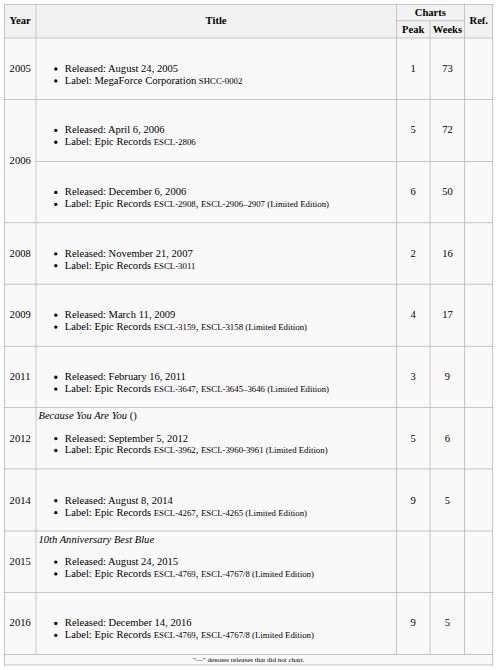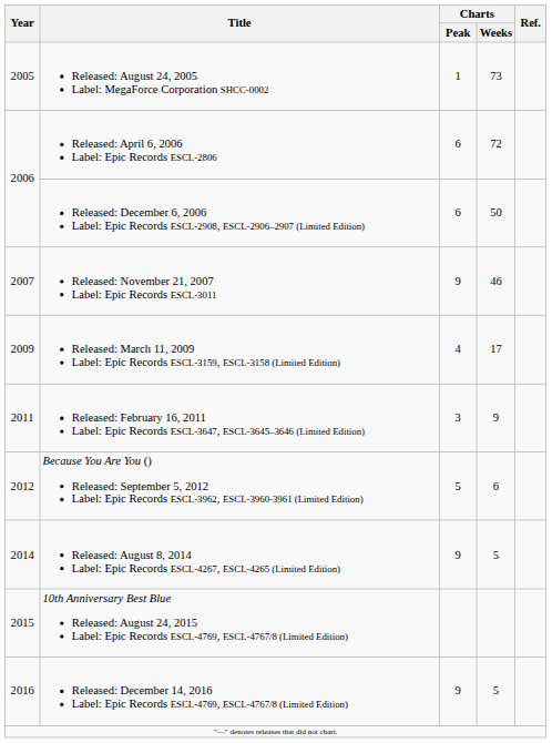 <table class="wikitable">
 <tr>
 <th rowspan="2">Year</th>
 <th rowspan="2">Title</th>
 <th colspan="2">Charts</th>
 <th rowspan="2">Ref.</th>
 </tr>
 <tr>
 <th width="7%">Peak</th>
 <th width="7%">Weeks</th>
 </tr>
 <tr>
 <td align="center" rowspan="1">2005</td>
 <td align="left"><br><ul><li>Released: August 24, 2005</li><li>Label: MegaForce Corporation <small>SHCC-0002</small></li></ul></td>
 <td align="center">1</td>
 <td align="center">73</td>
 <td align="center"></td>
 </tr>
 <tr>
 <td align="center" rowspan="2">2006</td>
 <td align="left"><br><ul><li>Released: April 6, 2006</li><li>Label: Epic Records <small>ESCL-2806</small></li></ul></td>
-<td align="center">5</td>
+<td align="center">6</td>
 <td align="center">72</td>
 <td align="center"></td>
 </tr>
 <tr>
 <td align="left"><br><ul><li>Released: December 6, 2006</li><li>Label: Epic Records <small>ESCL-2908</small>, <small>ESCL-2906–2907 (Limited Edition)</small></li></ul></td>
 <td align="center">6</td>
 <td align="center">50</td>
 <td align="center"></td>
 </tr>
 <tr>
-<td align="center">2008</td>
+<td align="center">2007</td>
 <td align="left"><br><ul><li>Released: November 21, 2007</li><li>Label: Epic Records <small>ESCL-3011</small></li></ul></td>
-<td align="center">2</td>
-<td align="center">16</td>
+<td align="center">9</td>
+<td align="center">46</td>
 <td align="center"></td>
 </tr>
 <tr>
 <td align="center">2009</td>
 <td align="left"><br><ul><li>Released: March 11, 2009</li><li>Label: Epic Records <small>ESCL-3159</small>, <small>ESCL-3158 (Limited Edition)</small></li></ul></td>
 <td align="center">4</td>
 <td align="center">17</td>
 <td align="center"></td>
 </tr>
 <tr>
 <td align="center">2011</td>
 <td align="left"><br><ul><li>Released: February 16, 2011</li><li>Label: Epic Records <small>ESCL-3647</small>, <small>ESCL-3645–3646 (Limited Edition)</small></li></ul></td>
 <td align="center">3</td>
 <td align="center">9</td>
 <td align="center"></td>
 </tr>
 <tr>
 <td align="center">2012</td>
 <td align="left"><em>Because You Are You</em> ()<br><ul><li>Released: September 5, 2012</li><li>Label: Epic Records <small>ESCL-3962</small>, <small>ESCL-3960-3961 (Limited Edition)</small></li></ul></td>
 <td align="center">5</td>
 <td align="center">6</td>
 <td align="center"></td>
 </tr>
 <tr>
 <td align="center">2014</td>
 <td align="left"><br><ul><li>Released: August 8, 2014</li><li>Label: Epic Records <small>ESCL-4267</small>, <small>ESCL-4265 (Limited Edition)</small></li></ul></td>
 <td align="center">9</td>
 <td align="center">5</td>
 <td align="center"></td>
 </tr>
 <tr>
 <td align="center">2015</td>
 <td align="left"><em>10th Anniversary Best Blue</em><br><ul><li>Released: August 24, 2015</li><li>Label: Epic Records <small>ESCL-4769</small>, <small> 	ESCL-4767/8 (Limited Edition)</small></li></ul></td>
 <td align="center"></td>
 <td align="center"></td>
 <td align="center"></td>
 </tr>
 <tr>
 <td align="center">2016</td>
 <td align="left"><br><ul><li>Released: December 14, 2016</li><li>Label: Epic Records <small>ESCL-4769</small>, <small> 	ESCL-4767/8 (Limited Edition)</small></li></ul></td>
 <td align="center">9</td>
 <td align="center">5</td>
 <td align="center"></td>
 </tr>
 <tr>
 <td align="center" colspan="5" style="font-size: 8pt">"—" denotes releases that did not chart.</td>
 </tr>
 </table>
